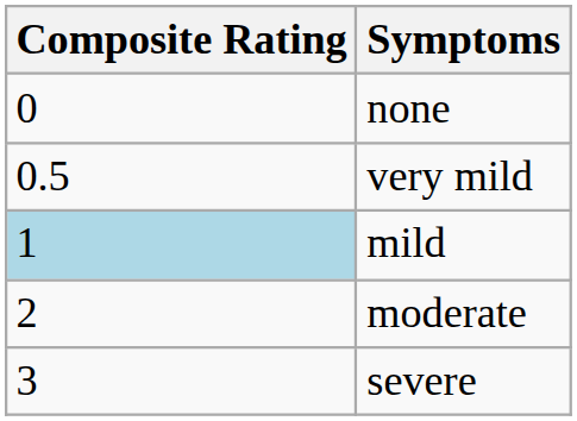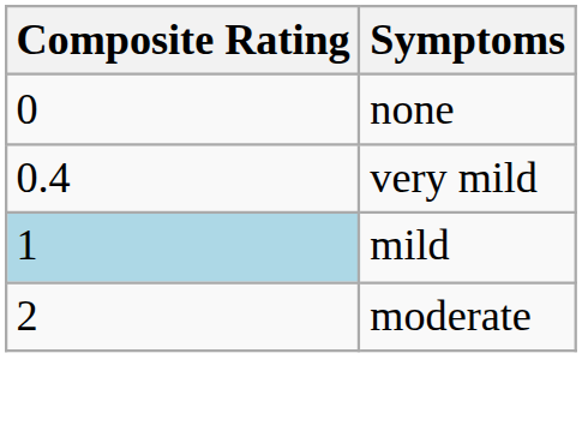 <table class="wikitable">
 <tr>
 <th>Composite Rating</th>
 <th>Symptoms</th>
 </tr>
 <tr>
 <td>0</td>
 <td>none</td>
 </tr>
 <tr>
-<td>0.5</td>
+<td>0.4</td>
 <td>very mild</td>
 </tr>
 <tr>
 <td style="background: lightblue;">1</td>
 <td>mild</td>
 </tr>
 <tr>
 <td>2</td>
 <td>moderate</td>
 </tr>
-<tr>
-<td>3</td>
-<td>severe</td>
-</tr>
 </table>
